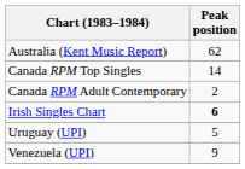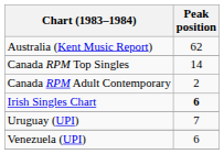 <table class="wikitable sortable">
 <tr>
 <th>Chart (1983–1984)</th>
 <th>Peak<br>position</th>
 </tr>
 <tr>
 <td>Australia (<a href='#'>Kent Music Report</a>)</td>
 <td style="text-align:center;">62</td>
 </tr>
 <tr>
 </tr>
 <tr>
 <td>Canada <em>RPM</em> Top Singles</td>
 <td style="text-align:center;">14</td>
 </tr>
 <tr>
 <td>Canada <em><a href='#'>RPM</a></em> Adult Contemporary</td>
 <td style="text-align:center;">2</td>
 </tr>
 <tr>
 <td><a href='#'>Irish Singles Chart</a></td>
 <td style="text-align:center;"><strong>6</strong></td>
 </tr>
 <tr>
 </tr>
 <tr>
 </tr>
 <tr>
 </tr>
 <tr>
 <td>Uruguay (<a href='#'>UPI</a>)</td>
-<td align="center">5</td>
+<td align="center">7</td>
 </tr>
 <tr>
 </tr>
 <tr>
 </tr>
 <tr>
 <td>Venezuela (<a href='#'>UPI</a>)</td>
-<td align="center">9</td>
+<td align="center">6</td>
 </tr>
 <tr>
 </tr>
 </table>
